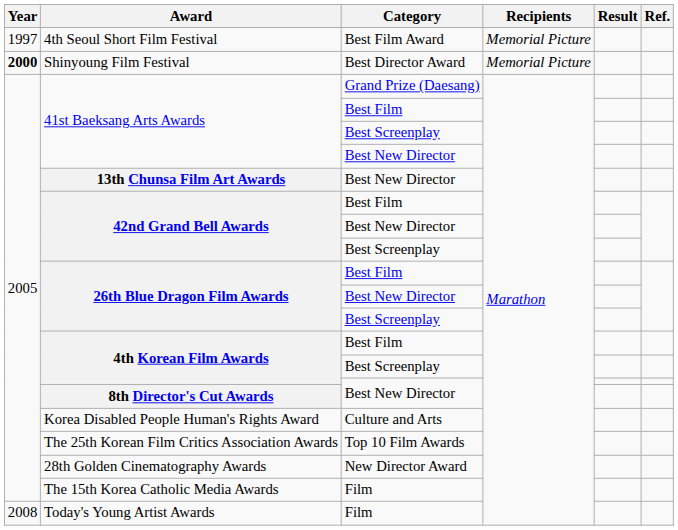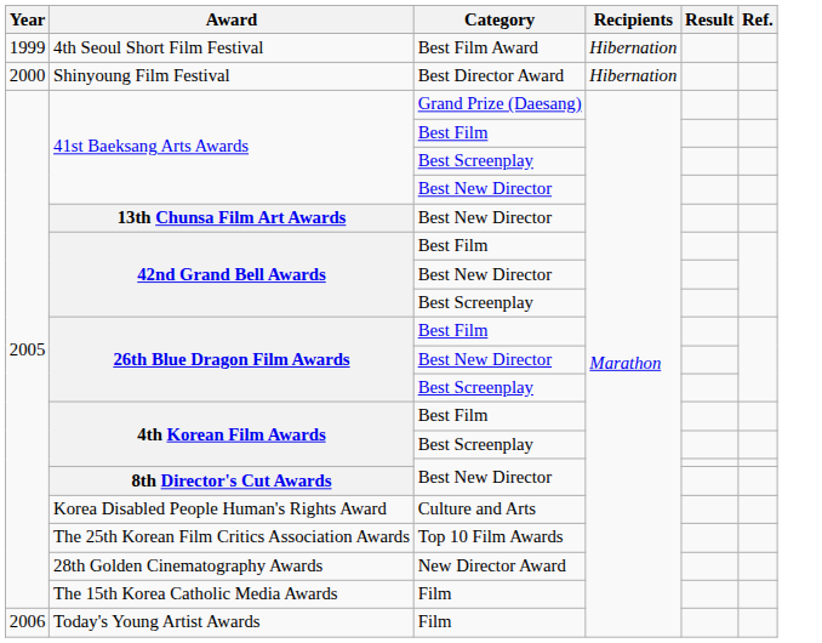 <table class="wikitable plainrowheaders sortable">
 <tr>
 <th scope="col">Year</th>
 <th scope="col">Award</th>
 <th scope="col">Category</th>
 <th scope="col">Recipients</th>
 <th scope="col">Result</th>
 <th scope="col">Ref.</th>
 </tr>
 <tr>
-<td>1997</td>
+<td>1999</td>
 <td>4th Seoul Short Film Festival</td>
 <td>Best Film Award</td>
-<td><em>Memorial Picture</em></td>
+<td><em>Hibernation</em></td>
 <td></td>
 <td></td>
 </tr>
 <tr>
-<td><strong>2000</strong></td>
+<td>2000</td>
 <td>Shinyoung Film Festival</td>
 <td>Best Director Award</td>
-<td><em>Memorial Picture</em></td>
+<td><em>Hibernation</em></td>
 <td></td>
 <td></td>
 </tr>
 <tr>
 <td rowspan="19" style="text-align:center;">2005</td>
 <td rowspan="4"><a href='#'>41st Baeksang Arts Awards</a></td>
 <td><a href='#'>Grand Prize (Daesang)</a></td>
 <td rowspan="20"><em><a href='#'>Marathon</a></em></td>
 <td></td>
 <td></td>
 </tr>
 <tr>
 <td><a href='#'>Best Film</a></td>
 <td></td>
 <td></td>
 </tr>
 <tr>
 <td><a href='#'>Best Screenplay</a></td>
 <td></td>
 <td></td>
 </tr>
 <tr>
 <td><a href='#'>Best New Director</a></td>
 <td></td>
 <td></td>
 </tr>
 <tr>
 <th scope="row">13th <a href='#'>Chunsa Film Art Awards</a></th>
 <td>Best New Director</td>
 <td></td>
 <td></td>
 </tr>
 <tr>
 <th rowspan="3" scope="row"><a href='#'>42nd Grand Bell Awards</a></th>
 <td>Best Film</td>
 <td></td>
 <td rowspan="3"></td>
 </tr>
 <tr>
 <td>Best New Director</td>
 <td></td>
 </tr>
 <tr>
 <td>Best Screenplay</td>
 <td></td>
 </tr>
 <tr>
 <th rowspan="3" scope="row"><a href='#'>26th Blue Dragon Film Awards</a></th>
 <td><a href='#'>Best Film</a></td>
 <td></td>
 <td rowspan="3"></td>
 </tr>
 <tr>
 <td><a href='#'>Best New Director</a></td>
 <td></td>
 </tr>
 <tr>
 <td><a href='#'>Best Screenplay</a></td>
 <td></td>
 </tr>
 <tr>
 <th rowspan="3" scope="row">4th <a href='#'>Korean Film Awards</a></th>
 <td>Best Film</td>
 <td></td>
 <td></td>
 </tr>
 <tr>
 <td>Best Screenplay</td>
 <td></td>
 <td></td>
 </tr>
 <tr>
 <td rowspan=2>Best New Director</td>
 <td></td>
 <td></td>
 </tr>
 <tr>
 <th scope="row">8th <a href='#'>Director's Cut Awards</a></th>
 <td></td>
 <td></td>
 </tr>
 <tr>
 <td>Korea Disabled People Human's Rights Award</td>
 <td>Culture and Arts</td>
 <td></td>
 <td></td>
 </tr>
 <tr>
 <td>The 25th Korean Film Critics Association Awards</td>
 <td>Top 10 Film Awards</td>
 <td></td>
 <td></td>
 </tr>
 <tr>
 <td>28th Golden Cinematography Awards</td>
 <td>New Director Award</td>
 <td></td>
 <td></td>
 </tr>
 <tr>
 <td>The 15th Korea Catholic Media Awards</td>
 <td>Film</td>
 <td></td>
 <td></td>
 </tr>
 <tr>
-<td>2008</td>
+<td>2006</td>
 <td>Today's Young Artist Awards</td>
 <td>Film</td>
 <td></td>
 <td></td>
 </tr>
 </table>
